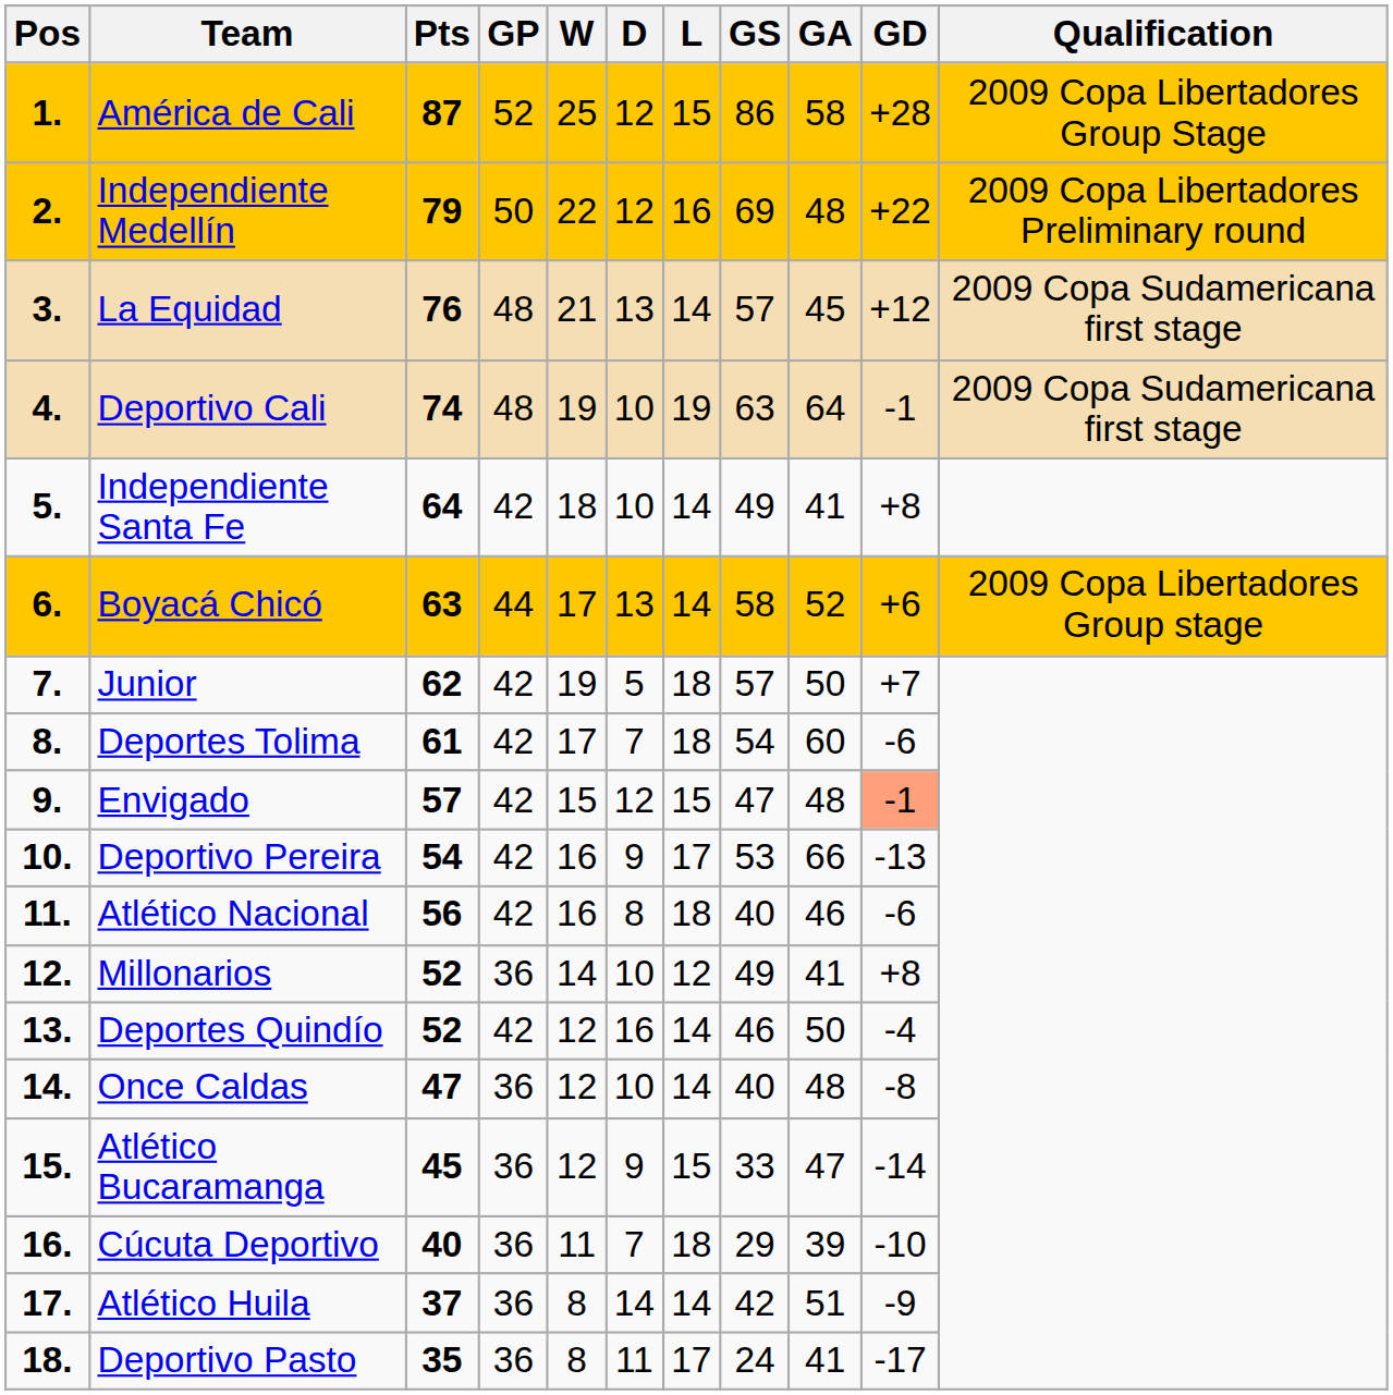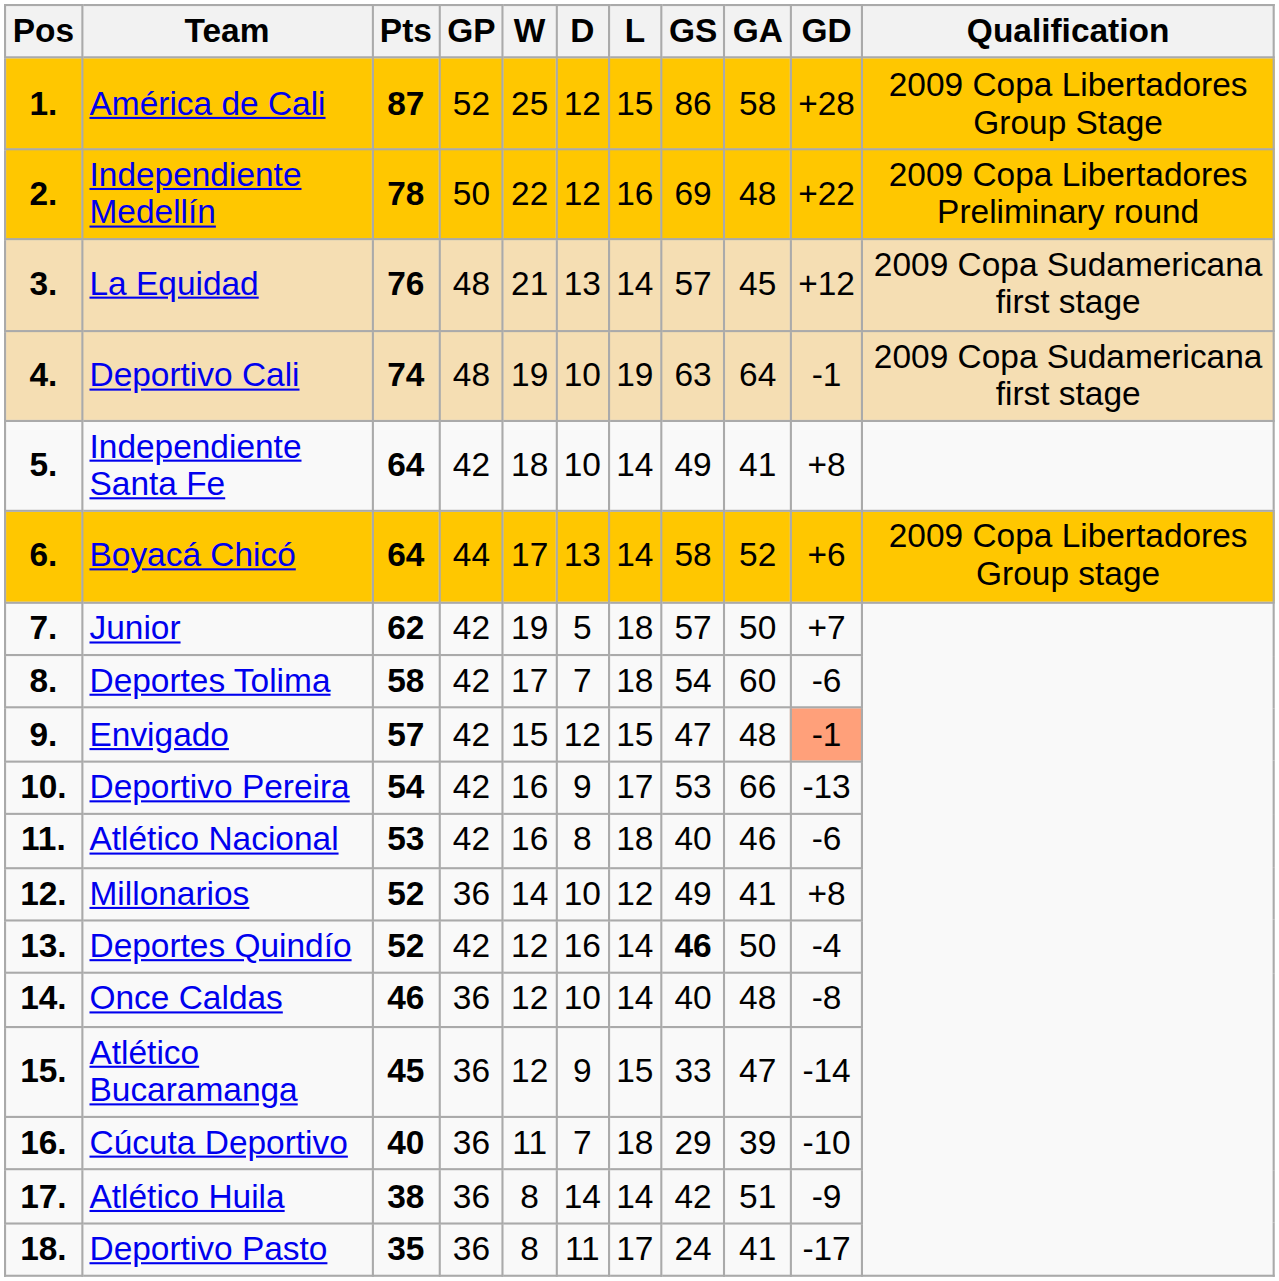 <table class="wikitable sortable" style="text-align: center;">
 <tr>
 <th align="center">Pos</th>
 <th align="center">Team</th>
 <th align="center">Pts</th>
 <th align="center">GP</th>
 <th align="center">W</th>
 <th align="center">D</th>
 <th align="center">L</th>
 <th align="center">GS</th>
 <th align="center">GA</th>
 <th align="center">GD</th>
 <th align="center">Qualification</th>
 </tr>
 <tr style="background: #FFC700;">
 <td><strong>1.</strong></td>
 <td align="left"><a href='#'>América de Cali</a></td>
 <td><strong>87</strong></td>
 <td>52</td>
 <td>25</td>
 <td>12</td>
 <td>15</td>
 <td>86</td>
 <td>58</td>
 <td>+28</td>
 <td>2009 Copa Libertadores Group Stage</td>
 </tr>
 <tr style="background: #FFC700;">
 <td><strong>2.</strong></td>
 <td align="left"><a href='#'>Independiente Medellín</a></td>
-<td><strong>79</strong></td>
+<td><strong>78</strong></td>
 <td>50</td>
 <td>22</td>
 <td>12</td>
 <td>16</td>
 <td>69</td>
 <td>48</td>
 <td>+22</td>
 <td>2009 Copa Libertadores Preliminary round</td>
 </tr>
 <tr style="background: wheat;">
 <td><strong>3.</strong></td>
 <td align="left"><a href='#'>La Equidad</a></td>
 <td><strong>76</strong></td>
 <td>48</td>
 <td>21</td>
 <td>13</td>
 <td>14</td>
 <td>57</td>
 <td>45</td>
 <td>+12</td>
 <td>2009 Copa Sudamericana first stage</td>
 </tr>
 <tr style="background: wheat;">
 <td><strong>4.</strong></td>
 <td align="left"><a href='#'>Deportivo Cali</a></td>
 <td><strong>74</strong></td>
 <td>48</td>
 <td>19</td>
 <td>10</td>
 <td>19</td>
 <td>63</td>
 <td>64</td>
 <td>-1</td>
 <td>2009 Copa Sudamericana first stage</td>
 </tr>
 <tr>
 <td><strong>5.</strong></td>
 <td align="left"><a href='#'>Independiente Santa Fe</a></td>
 <td><strong>64</strong></td>
 <td>42</td>
 <td>18</td>
 <td>10</td>
 <td>14</td>
 <td>49</td>
 <td>41</td>
 <td>+8</td>
 </tr>
 <tr style="background: #FFC700;">
 <td><strong>6.</strong></td>
 <td align="left"><a href='#'>Boyacá Chicó</a></td>
-<td><strong>63</strong></td>
+<td><strong>64</strong></td>
 <td>44</td>
 <td>17</td>
 <td>13</td>
 <td>14</td>
 <td>58</td>
 <td>52</td>
 <td>+6</td>
 <td>2009 Copa Libertadores Group stage</td>
 </tr>
 <tr>
 <td><strong>7.</strong></td>
 <td align="left"><a href='#'>Junior</a></td>
 <td><strong>62</strong></td>
 <td>42</td>
 <td>19</td>
 <td>5</td>
 <td>18</td>
 <td>57</td>
 <td>50</td>
 <td>+7</td>
 </tr>
 <tr>
 <td><strong>8.</strong></td>
 <td align="left"><a href='#'>Deportes Tolima</a></td>
-<td><strong>61</strong></td>
+<td><strong>58</strong></td>
 <td>42</td>
 <td>17</td>
 <td>7</td>
 <td>18</td>
 <td>54</td>
 <td>60</td>
 <td>-6</td>
 </tr>
 <tr>
 <td><strong>9.</strong></td>
 <td align="left"><a href='#'>Envigado</a></td>
 <td><strong>57</strong></td>
 <td>42</td>
 <td>15</td>
 <td>12</td>
 <td>15</td>
 <td>47</td>
 <td>48</td>
 <td style="background: lightsalmon;">-1</td>
 </tr>
 <tr>
 <td><strong>10.</strong></td>
 <td align="left"><a href='#'>Deportivo Pereira</a></td>
 <td><strong>54</strong></td>
 <td>42</td>
 <td>16</td>
 <td>9</td>
 <td>17</td>
 <td>53</td>
 <td>66</td>
 <td>-13</td>
 </tr>
 <tr>
 <td><strong>11.</strong></td>
 <td align="left"><a href='#'>Atlético Nacional</a></td>
-<td><strong>56</strong></td>
+<td><strong>53</strong></td>
 <td>42</td>
 <td>16</td>
 <td>8</td>
 <td>18</td>
 <td>40</td>
 <td>46</td>
 <td>-6</td>
 </tr>
 <tr>
 <td><strong>12.</strong></td>
 <td align="left"><a href='#'>Millonarios</a></td>
 <td><strong>52</strong></td>
 <td>36</td>
 <td>14</td>
 <td>10</td>
 <td>12</td>
 <td>49</td>
 <td>41</td>
 <td>+8</td>
 </tr>
 <tr>
 <td><strong>13.</strong></td>
 <td align="left"><a href='#'>Deportes Quindío</a></td>
 <td><strong>52</strong></td>
 <td>42</td>
 <td>12</td>
 <td>16</td>
 <td>14</td>
-<td>46</td>
+<td><strong>46</strong></td>
 <td>50</td>
 <td>-4</td>
 </tr>
 <tr>
 <td><strong>14.</strong></td>
 <td align="left"><a href='#'>Once Caldas</a></td>
-<td><strong>47</strong></td>
+<td><strong>46</strong></td>
 <td>36</td>
 <td>12</td>
 <td>10</td>
 <td>14</td>
 <td>40</td>
 <td>48</td>
 <td>-8</td>
 </tr>
 <tr>
 <td><strong>15.</strong></td>
 <td align="left"><a href='#'>Atlético Bucaramanga</a></td>
 <td><strong>45</strong></td>
 <td>36</td>
 <td>12</td>
 <td>9</td>
 <td>15</td>
 <td>33</td>
 <td>47</td>
 <td>-14</td>
 </tr>
 <tr>
 <td><strong>16.</strong></td>
 <td align="left"><a href='#'>Cúcuta Deportivo</a></td>
 <td><strong>40</strong></td>
 <td>36</td>
 <td>11</td>
 <td>7</td>
 <td>18</td>
 <td>29</td>
 <td>39</td>
 <td>-10</td>
 </tr>
 <tr>
 <td><strong>17.</strong></td>
 <td align="left"><a href='#'>Atlético Huila</a></td>
-<td><strong>37</strong></td>
+<td><strong>38</strong></td>
 <td>36</td>
 <td>8</td>
 <td>14</td>
 <td>14</td>
 <td>42</td>
 <td>51</td>
 <td>-9</td>
 </tr>
 <tr>
 <td><strong>18.</strong></td>
 <td align="left"><a href='#'>Deportivo Pasto</a></td>
 <td><strong>35</strong></td>
 <td>36</td>
 <td>8</td>
 <td>11</td>
 <td>17</td>
 <td>24</td>
 <td>41</td>
 <td>-17</td>
 </tr>
 </table>
